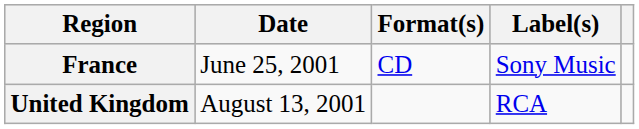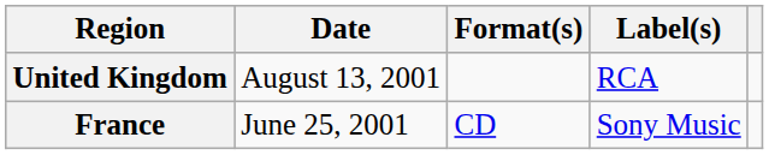 <table class="wikitable plainrowheaders">
 <tr>
 <th scope="col">Region</th>
 <th scope="col">Date</th>
 <th scope="col">Format(s)</th>
 <th scope="col">Label(s)</th>
 <th scope="col"></th>
 </tr>
 <tr>
+<th scope="row">United Kingdom</th>
+<td>August 13, 2001</td>
+<td></td>
+<td><a href='#'>RCA</a></td>
+<td></td>
+</tr>
+<tr>
 <th scope="row">France</th>
 <td>June 25, 2001</td>
 <td><a href='#'>CD</a></td>
 <td><a href='#'>Sony Music</a></td>
 <td></td>
 </tr>
-<tr>
-<th scope="row">United Kingdom</th>
-<td>August 13, 2001</td>
-<td></td>
-<td><a href='#'>RCA</a></td>
-<td></td>
-</tr>
 </table>
